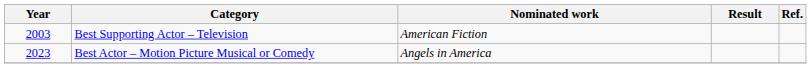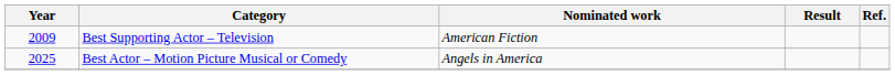 <table class=wikitable>
 <tr>
 <th scope="col" style="width:5em;">Year</th>
 <th scope="col" style="width:26em;">Category</th>
 <th scope="col" style="width:25em;">Nominated work</th>
 <th scope="col" style="width:5em;">Result</th>
 <th>Ref.</th>
 </tr>
 <tr>
-<td style="text-align:center;"><a href='#'>2003</a></td>
+<td style="text-align:center;"><a href='#'>2009</a></td>
 <td><a href='#'>Best Supporting Actor – Television</a></td>
 <td><em>American Fiction</em></td>
 <td></td>
 <td></td>
 </tr>
 <tr>
-<td style="text-align:center;"><a href='#'>2023</a></td>
+<td style="text-align:center;"><a href='#'>2025</a></td>
 <td><a href='#'>Best Actor – Motion Picture Musical or Comedy</a></td>
 <td><em>Angels in America</em></td>
 <td></td>
 <td></td>
 </tr>
 <tr>
 </tr>
 </table>
